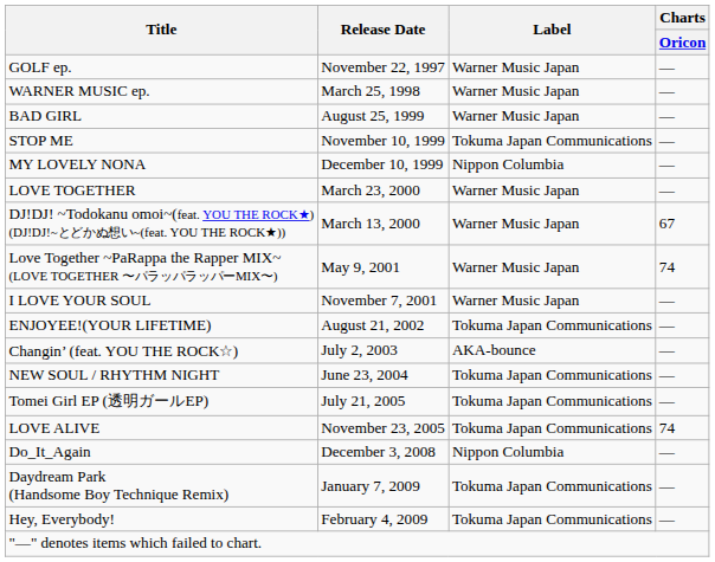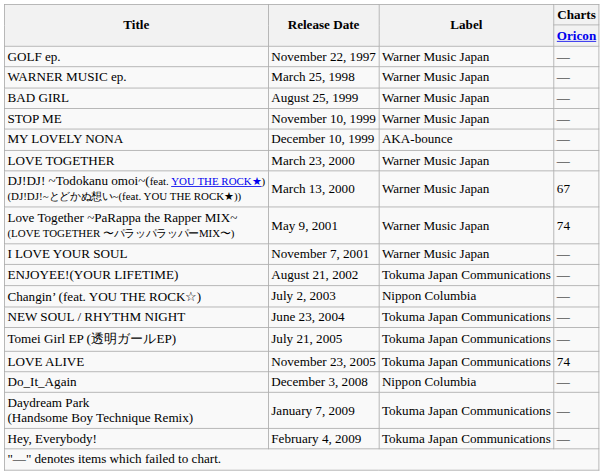 <table class="wikitable">
 <tr>
 <th rowspan="2">Title</th>
 <th rowspan="2">Release Date</th>
 <th rowspan="2">Label</th>
 <th>Charts</th>
 </tr>
 <tr>
 <th><a href='#'>Oricon</a></th>
 </tr>
 <tr>
 <td>GOLF ep.</td>
 <td>November 22, 1997</td>
 <td>Warner Music Japan</td>
 <td>—</td>
 </tr>
 <tr>
 <td>WARNER MUSIC ep.</td>
 <td>March 25, 1998</td>
 <td>Warner Music Japan</td>
 <td>—</td>
 </tr>
 <tr>
 <td>BAD GIRL</td>
 <td>August 25, 1999</td>
 <td>Warner Music Japan</td>
 <td>—</td>
 </tr>
 <tr>
 <td>STOP ME</td>
 <td>November 10, 1999</td>
-<td>Tokuma Japan Communications</td>
+<td>Warner Music Japan</td>
 <td>—</td>
 </tr>
 <tr>
 <td>MY LOVELY NONA</td>
 <td>December 10, 1999</td>
-<td>Nippon Columbia</td>
+<td>AKA-bounce</td>
 <td>—</td>
 </tr>
 <tr>
 <td>LOVE TOGETHER</td>
 <td>March 23, 2000</td>
 <td>Warner Music Japan</td>
 <td>—</td>
 </tr>
 <tr>
 <td>DJ!DJ! ~Todokanu omoi~(<small>feat. <a href='#'>YOU THE ROCK★</a>)</small><br><small>(DJ!DJ!~とどかぬ想い~(feat. YOU THE ROCK★))</small></td>
 <td>March 13, 2000</td>
 <td>Warner Music Japan</td>
 <td>67</td>
 </tr>
 <tr>
 <td>Love Together ~PaRappa the Rapper MIX~<br><small>(LOVE TOGETHER 〜パラッパラッパーMIX〜)</small></td>
 <td>May 9, 2001</td>
 <td>Warner Music Japan</td>
 <td>74</td>
 </tr>
 <tr>
 <td>I LOVE YOUR SOUL</td>
 <td>November 7, 2001</td>
 <td>Warner Music Japan</td>
 <td>—</td>
 </tr>
 <tr>
 <td>ENJOYEE!(YOUR LIFETIME)</td>
 <td>August 21, 2002</td>
 <td>Tokuma Japan Communications</td>
 <td>—</td>
 </tr>
 <tr>
 <td>Changin’ (feat. YOU THE ROCK☆)</td>
 <td>July 2, 2003</td>
-<td>AKA-bounce</td>
+<td>Nippon Columbia</td>
 <td>—</td>
 </tr>
 <tr>
 <td>NEW SOUL / RHYTHM NIGHT</td>
 <td>June 23, 2004</td>
 <td>Tokuma Japan Communications</td>
 <td>—</td>
 </tr>
 <tr>
 <td>Tomei Girl EP (透明ガールEP)</td>
 <td>July 21, 2005</td>
 <td>Tokuma Japan Communications</td>
 <td>—</td>
 </tr>
 <tr>
 <td>LOVE ALIVE</td>
 <td>November 23, 2005</td>
 <td>Tokuma Japan Communications</td>
 <td>74</td>
 </tr>
 <tr>
 <td>Do_It_Again</td>
 <td>December 3, 2008</td>
 <td>Nippon Columbia</td>
 <td>—</td>
 </tr>
 <tr>
 <td>Daydream Park<br>(Handsome Boy Technique Remix)</td>
 <td>January 7, 2009</td>
 <td>Tokuma Japan Communications</td>
 <td>—</td>
 </tr>
 <tr>
 <td>Hey, Everybody!</td>
 <td>February 4, 2009</td>
 <td>Tokuma Japan Communications</td>
 <td>—</td>
 </tr>
 <tr>
 <td colspan="4">"—" denotes items which failed to chart.</td>
 </tr>
 </table>
